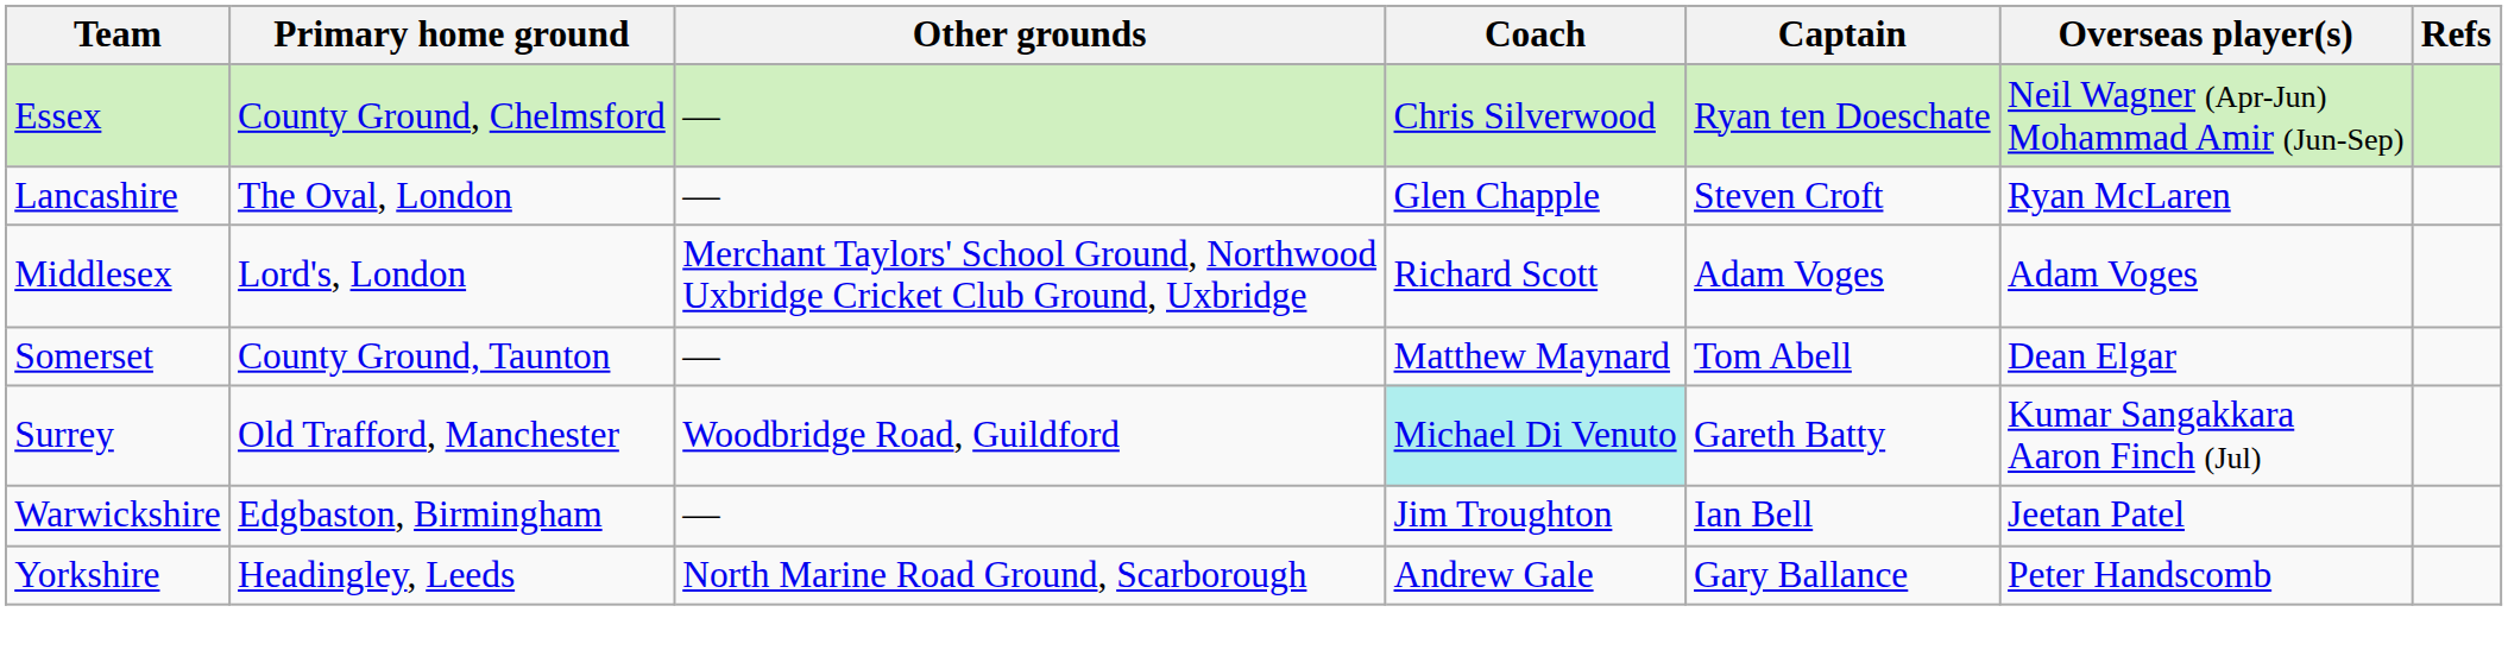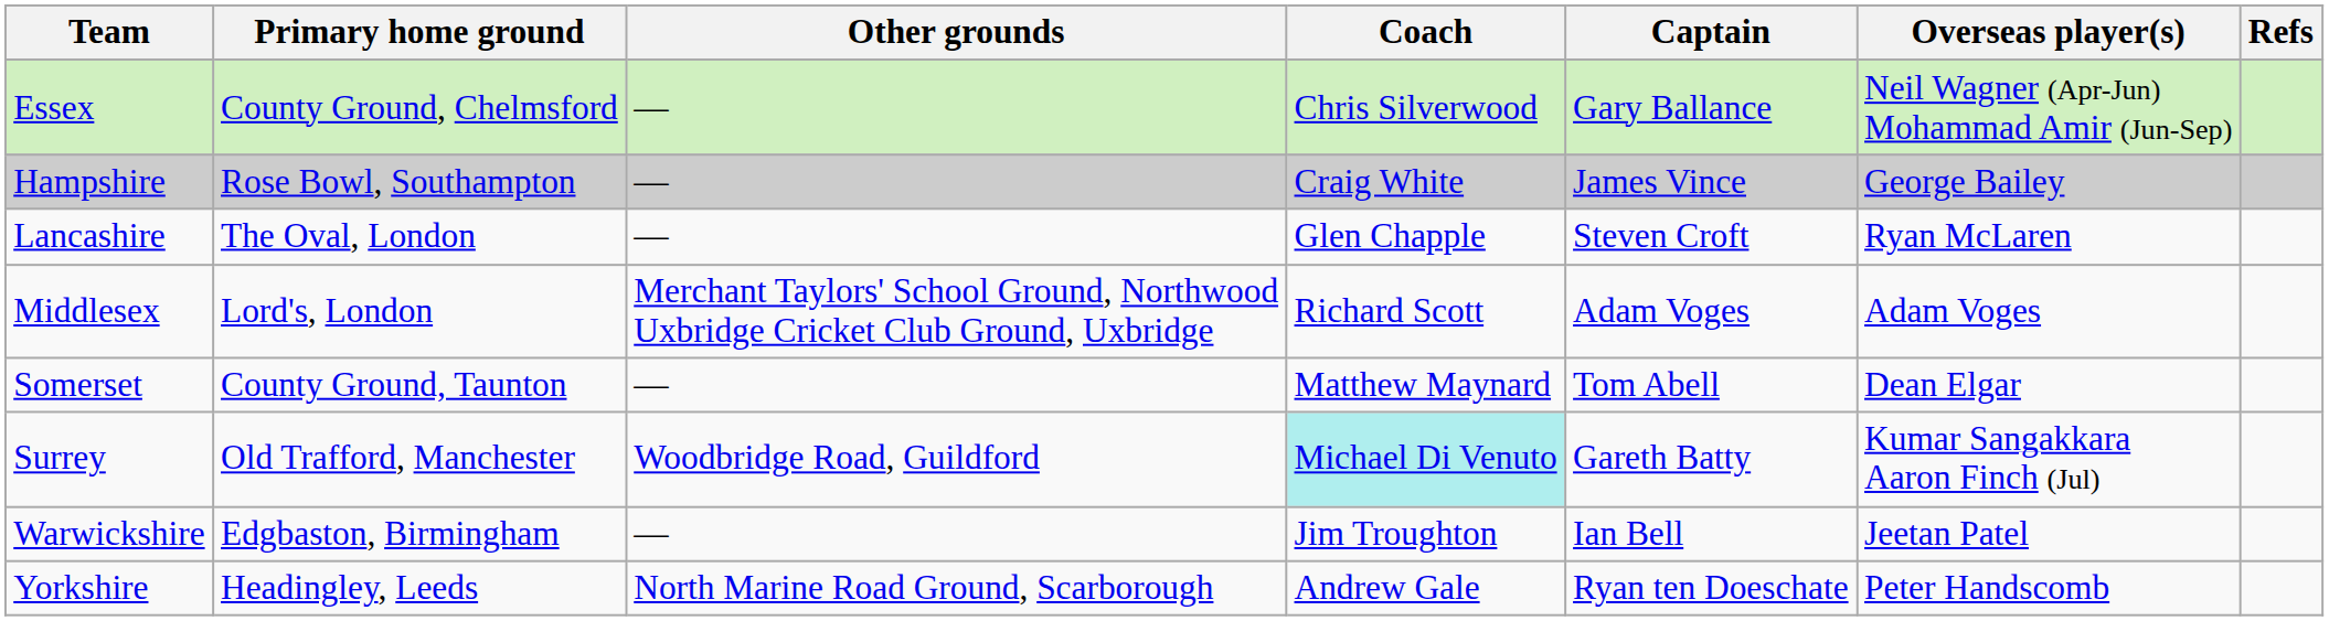 <table class="wikitable sortable">
 <tr>
 <th>Team</th>
 <th>Primary home ground</th>
 <th>Other grounds</th>
 <th>Coach</th>
 <th>Captain</th>
 <th>Overseas player(s)</th>
 <th>Refs</th>
 </tr>
 <tr style="background-color:#D0F0C0">
 <td><a href='#'>Essex</a></td>
 <td><a href='#'>County Ground</a>, <a href='#'>Chelmsford</a></td>
 <td>—</td>
 <td> <a href='#'>Chris Silverwood</a></td>
-<td> <a href='#'>Ryan ten Doeschate</a></td>
+<td> <a href='#'>Gary Ballance</a></td>
 <td> <a href='#'>Neil Wagner</a> <small>(Apr-Jun)</small><br>  <a href='#'>Mohammad Amir</a> <small>(Jun-Sep)</small></td>
+<td></td>
+</tr>
+<tr style="background-color:#CCCCCC">
+<td><a href='#'>Hampshire</a></td>
+<td><a href='#'>Rose Bowl</a>, <a href='#'>Southampton</a></td>
+<td>—</td>
+<td> <a href='#'>Craig White</a></td>
+<td> <a href='#'>James Vince</a></td>
+<td> <a href='#'>George Bailey</a></td>
 <td></td>
 </tr>
 <tr>
 <td><a href='#'>Lancashire</a></td>
 <td><a href='#'>The Oval</a>, <a href='#'>London</a></td>
 <td>—</td>
 <td> <a href='#'>Glen Chapple</a></td>
 <td> <a href='#'>Steven Croft</a></td>
 <td> <a href='#'>Ryan McLaren</a></td>
 <td></td>
 </tr>
 <tr>
 <td><a href='#'>Middlesex</a></td>
 <td><a href='#'>Lord's</a>, <a href='#'>London</a></td>
 <td><a href='#'>Merchant Taylors' School Ground</a>, <a href='#'>Northwood</a><br><a href='#'>Uxbridge Cricket Club Ground</a>, <a href='#'>Uxbridge</a></td>
 <td> <a href='#'>Richard Scott</a></td>
 <td> <a href='#'>Adam Voges</a></td>
 <td> <a href='#'>Adam Voges</a></td>
 <td></td>
 </tr>
 <tr>
 <td><a href='#'>Somerset</a></td>
 <td><a href='#'>County Ground, Taunton</a></td>
 <td>—</td>
 <td> <a href='#'>Matthew Maynard</a></td>
 <td> <a href='#'>Tom Abell</a></td>
 <td> <a href='#'>Dean Elgar</a></td>
 <td></td>
 </tr>
 <tr>
 <td><a href='#'>Surrey</a></td>
 <td><a href='#'>Old Trafford</a>, <a href='#'>Manchester</a></td>
 <td><a href='#'>Woodbridge Road</a>, <a href='#'>Guildford</a></td>
 <td style="background: paleturquoise;"> <a href='#'>Michael Di Venuto</a></td>
 <td> <a href='#'>Gareth Batty</a></td>
 <td> <a href='#'>Kumar Sangakkara</a><br> <a href='#'>Aaron Finch</a> <small>(Jul)</small></td>
 <td></td>
 </tr>
 <tr>
 <td><a href='#'>Warwickshire</a></td>
 <td><a href='#'>Edgbaston</a>, <a href='#'>Birmingham</a></td>
 <td>—</td>
 <td> <a href='#'>Jim Troughton</a></td>
 <td> <a href='#'>Ian Bell</a></td>
 <td> <a href='#'>Jeetan Patel</a></td>
 <td></td>
 </tr>
 <tr>
 <td><a href='#'>Yorkshire</a></td>
 <td><a href='#'>Headingley</a>, <a href='#'>Leeds</a></td>
 <td><a href='#'>North Marine Road Ground</a>, <a href='#'>Scarborough</a></td>
 <td> <a href='#'>Andrew Gale</a></td>
-<td> <a href='#'>Gary Ballance</a></td>
+<td> <a href='#'>Ryan ten Doeschate</a></td>
 <td> <a href='#'>Peter Handscomb</a></td>
 <td></td>
 </tr>
 </table>
